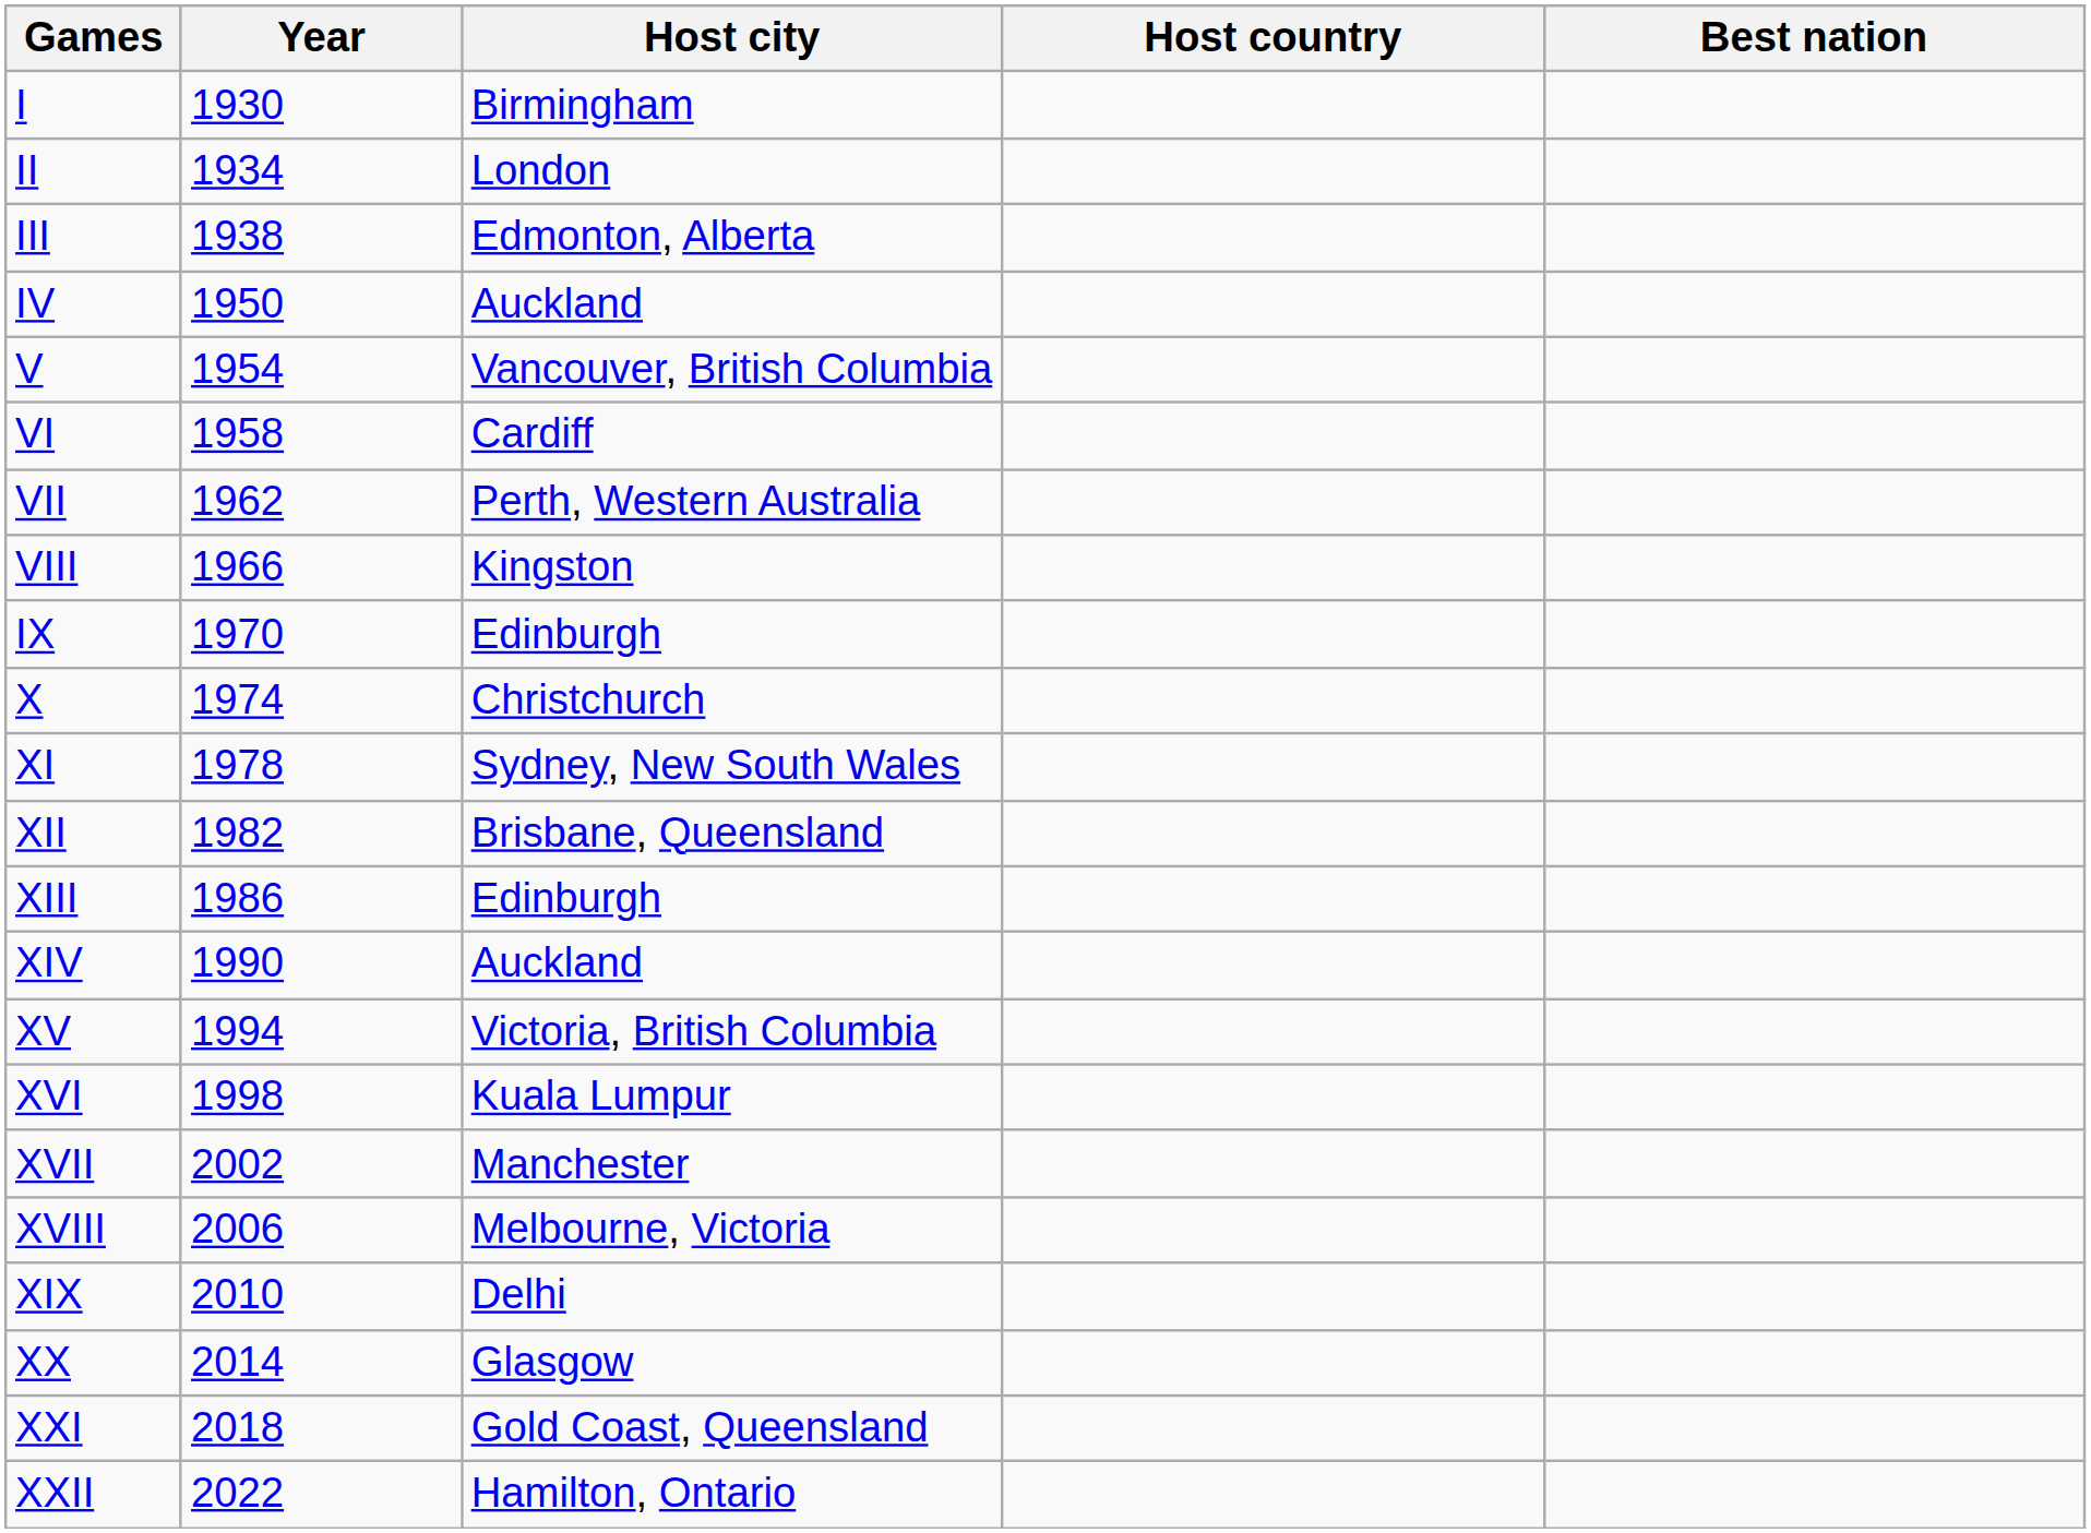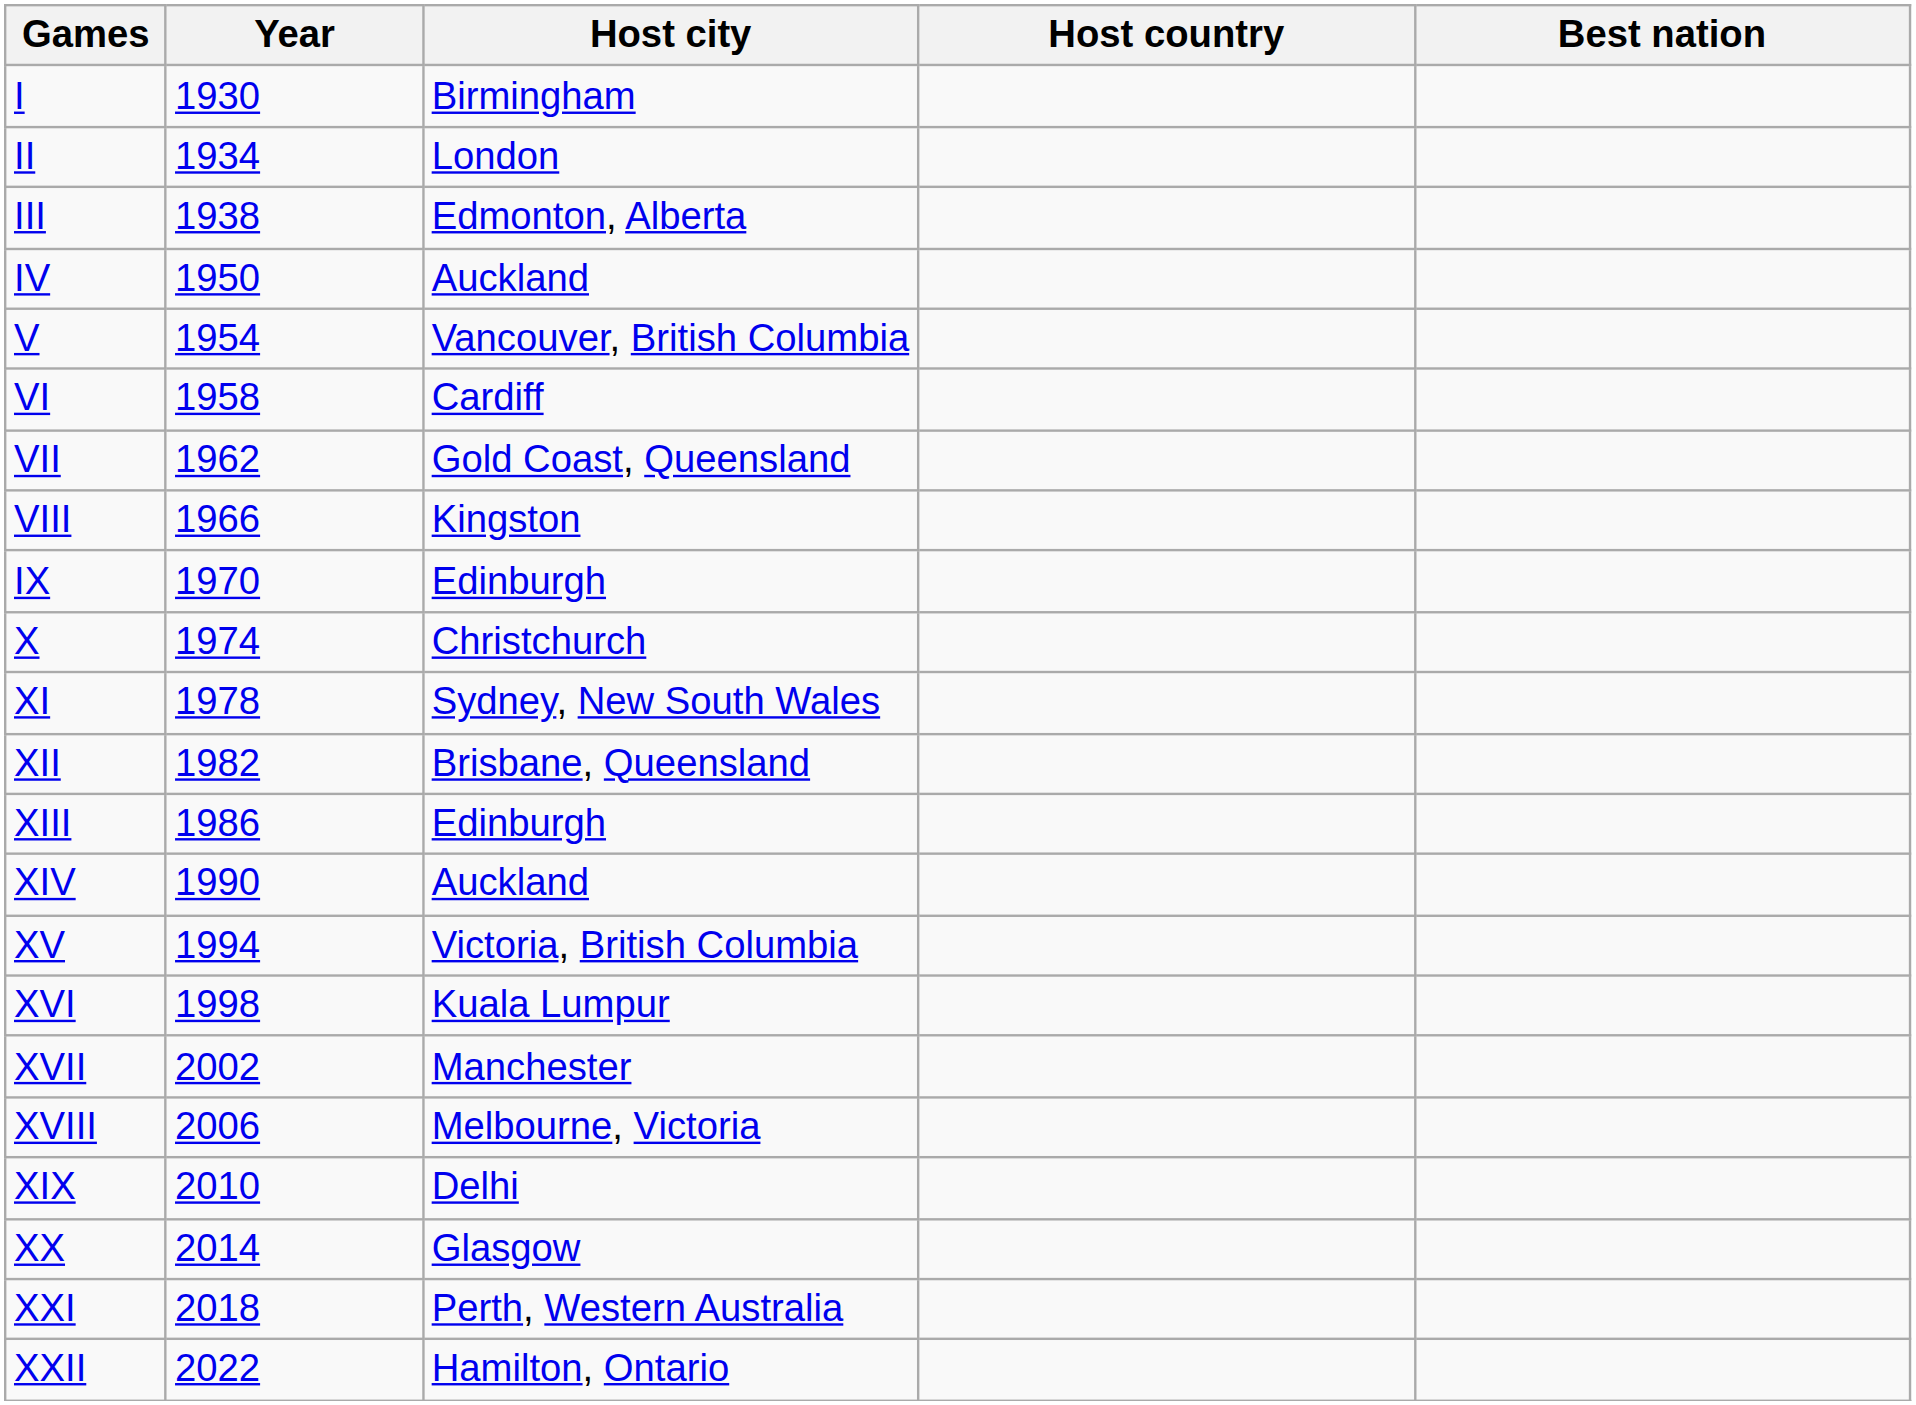 <table class="wikitable sortable">
 <tr>
 <th width=60>Games</th>
 <th width=100>Year</th>
 <th width=200>Host city</th>
 <th width=200>Host country</th>
 <th width=200>Best nation</th>
 </tr>
 <tr>
 <td><a href='#'>I</a></td>
 <td><a href='#'>1930</a></td>
 <td><a href='#'>Birmingham</a></td>
 <td></td>
 <td></td>
 </tr>
 <tr>
 <td><a href='#'>II</a></td>
 <td><a href='#'>1934</a></td>
 <td><a href='#'>London</a></td>
 <td></td>
 <td></td>
 </tr>
 <tr>
 <td><a href='#'>III</a></td>
 <td><a href='#'>1938</a></td>
 <td><a href='#'>Edmonton</a>, <a href='#'>Alberta</a></td>
 <td></td>
 <td></td>
 </tr>
 <tr>
 <td><a href='#'>IV</a></td>
 <td><a href='#'>1950</a></td>
 <td><a href='#'>Auckland</a></td>
 <td></td>
 <td></td>
 </tr>
 <tr>
 <td><a href='#'>V</a></td>
 <td><a href='#'>1954</a></td>
 <td><a href='#'>Vancouver</a>, <a href='#'>British Columbia</a></td>
 <td></td>
 <td></td>
 </tr>
 <tr>
 <td><a href='#'>VI</a></td>
 <td><a href='#'>1958</a></td>
 <td><a href='#'>Cardiff</a></td>
 <td></td>
 <td></td>
 </tr>
 <tr>
 <td><a href='#'>VII</a></td>
 <td><a href='#'>1962</a></td>
-<td><a href='#'>Perth</a>, <a href='#'>Western Australia</a></td>
+<td><a href='#'>Gold Coast</a>, <a href='#'>Queensland</a></td>
 <td></td>
 <td></td>
 </tr>
 <tr>
 <td><a href='#'>VIII</a></td>
 <td><a href='#'>1966</a></td>
 <td><a href='#'>Kingston</a></td>
 <td></td>
 <td></td>
 </tr>
 <tr>
 <td><a href='#'>IX</a></td>
 <td><a href='#'>1970</a></td>
 <td><a href='#'>Edinburgh</a></td>
 <td></td>
 <td></td>
 </tr>
 <tr>
 <td><a href='#'>X</a></td>
 <td><a href='#'>1974</a></td>
 <td><a href='#'>Christchurch</a></td>
 <td></td>
 <td></td>
 </tr>
 <tr>
 <td><a href='#'>XI</a></td>
 <td><a href='#'>1978</a></td>
 <td><a href='#'>Sydney</a>, <a href='#'>New South Wales</a></td>
 <td></td>
 <td></td>
 </tr>
 <tr>
 <td><a href='#'>XII</a></td>
 <td><a href='#'>1982</a></td>
 <td><a href='#'>Brisbane</a>, <a href='#'>Queensland</a></td>
 <td></td>
 <td></td>
 </tr>
 <tr>
 <td><a href='#'>XIII</a></td>
 <td><a href='#'>1986</a></td>
 <td><a href='#'>Edinburgh</a></td>
 <td></td>
 <td></td>
 </tr>
 <tr>
 <td><a href='#'>XIV</a></td>
 <td><a href='#'>1990</a></td>
 <td><a href='#'>Auckland</a></td>
 <td></td>
 <td></td>
 </tr>
 <tr>
 <td><a href='#'>XV</a></td>
 <td><a href='#'>1994</a></td>
 <td><a href='#'>Victoria</a>, <a href='#'>British Columbia</a></td>
 <td></td>
 <td></td>
 </tr>
 <tr>
 <td><a href='#'>XVI</a></td>
 <td><a href='#'>1998</a></td>
 <td><a href='#'>Kuala Lumpur</a></td>
 <td></td>
 <td></td>
 </tr>
 <tr>
 <td><a href='#'>XVII</a></td>
 <td><a href='#'>2002</a></td>
 <td><a href='#'>Manchester</a></td>
 <td></td>
 <td></td>
 </tr>
 <tr>
 <td><a href='#'>XVIII</a></td>
 <td><a href='#'>2006</a></td>
 <td><a href='#'>Melbourne</a>, <a href='#'>Victoria</a></td>
 <td></td>
 <td></td>
 </tr>
 <tr>
 <td><a href='#'>XIX</a></td>
 <td><a href='#'>2010</a></td>
 <td><a href='#'>Delhi</a></td>
 <td></td>
 <td></td>
 </tr>
 <tr>
 <td><a href='#'>XX</a></td>
 <td><a href='#'>2014</a></td>
 <td><a href='#'>Glasgow</a></td>
 <td></td>
 <td></td>
 </tr>
 <tr>
 <td><a href='#'>XXI</a></td>
 <td><a href='#'>2018</a></td>
-<td><a href='#'>Gold Coast</a>, <a href='#'>Queensland</a></td>
+<td><a href='#'>Perth</a>, <a href='#'>Western Australia</a></td>
 <td></td>
 <td></td>
 </tr>
 <tr>
 <td><a href='#'>XXII</a></td>
 <td><a href='#'>2022</a></td>
 <td><a href='#'>Hamilton</a>, <a href='#'>Ontario</a></td>
 <td></td>
 <td></td>
 </tr>
 <tr>
 </tr>
 </table>
